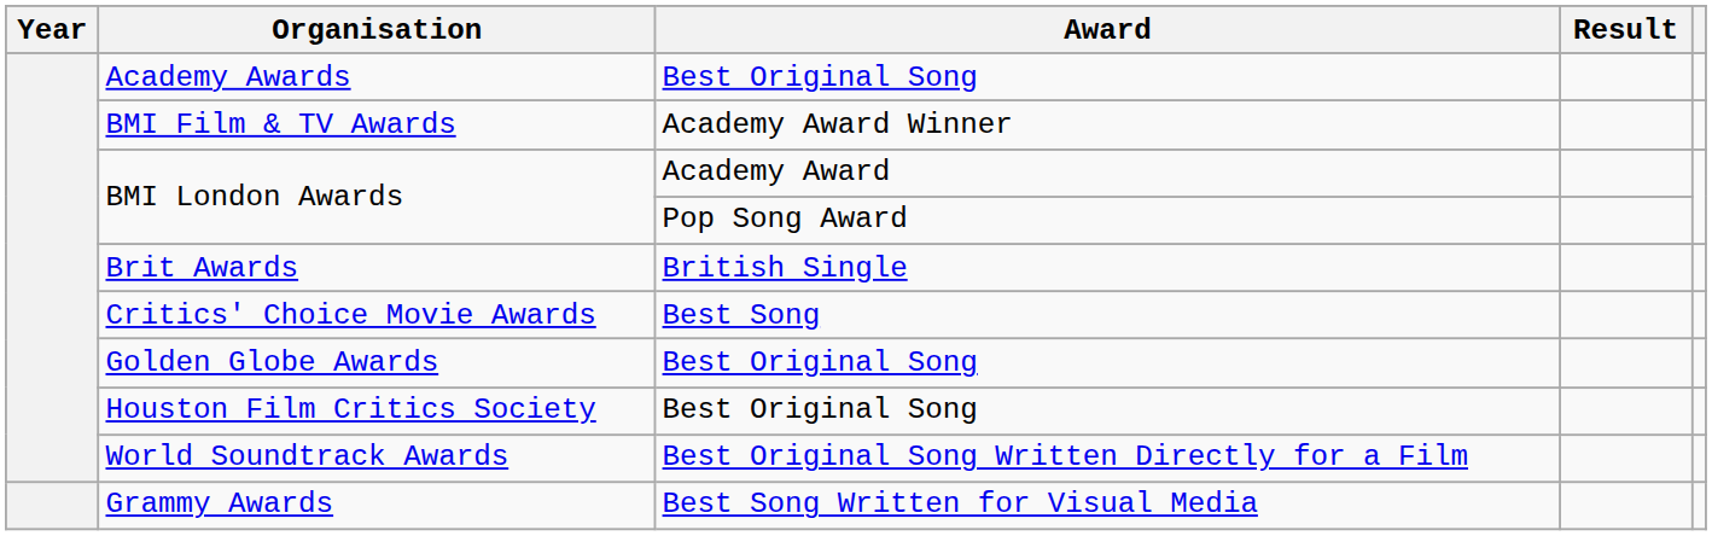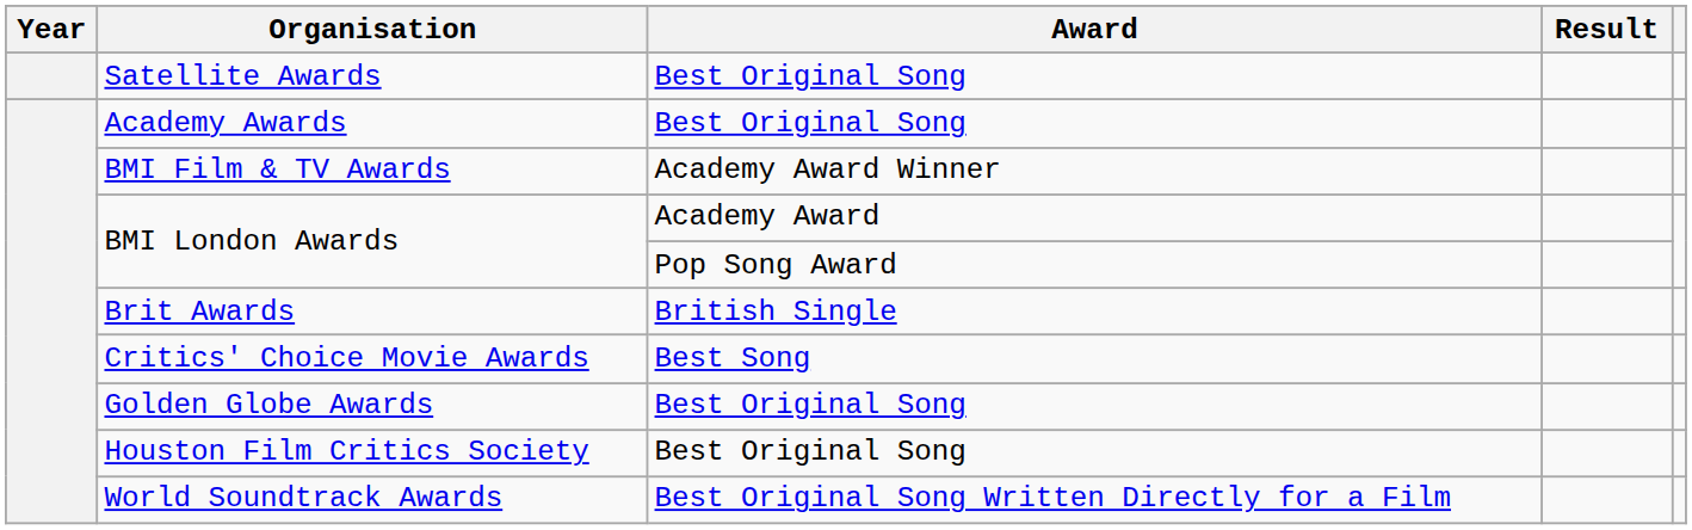 <table class="wikitable sortable plainrowheaders" style="width: 60%;">
 <tr>
 <th scope="col">Year</th>
 <th scope="col">Organisation</th>
 <th scope="col">Award</th>
 <th scope="col">Result</th>
 <th scope="col" class="unsortable"></th>
+</tr>
+<tr>
+<th rowspan="1" scope="row"></th>
+<td><a href='#'>Satellite Awards</a></td>
+<td><a href='#'>Best Original Song</a></td>
+<td></td>
+<td style="text-align:center;"></td>
 </tr>
 <tr>
 <th rowspan="9" scope="row"></th>
 <td><a href='#'>Academy Awards</a></td>
 <td><a href='#'>Best Original Song</a></td>
 <td></td>
 <td style="text-align:center;"></td>
 </tr>
 <tr>
 <td><a href='#'>BMI Film & TV Awards</a></td>
 <td>Academy Award Winner</td>
 <td></td>
 <td style="text-align:center;"></td>
 </tr>
 <tr>
 <td rowspan=2>BMI London Awards</td>
 <td>Academy Award</td>
 <td></td>
 <td rowspan="2" style="text-align:center;"></td>
 </tr>
 <tr>
 <td>Pop Song Award</td>
 <td></td>
 </tr>
 <tr>
 <td><a href='#'>Brit Awards</a></td>
 <td><a href='#'>British Single</a></td>
 <td></td>
 <td style="text-align:center;"></td>
 </tr>
 <tr>
 <td><a href='#'>Critics' Choice Movie Awards</a></td>
 <td><a href='#'>Best Song</a></td>
 <td></td>
 <td style="text-align:center;"></td>
 </tr>
 <tr>
 <td><a href='#'>Golden Globe Awards</a></td>
 <td><a href='#'>Best Original Song</a></td>
 <td></td>
 <td style="text-align:center;"></td>
 </tr>
 <tr>
 <td><a href='#'>Houston Film Critics Society</a></td>
 <td>Best Original Song</td>
 <td></td>
 <td style="text-align:center;"></td>
 </tr>
 <tr>
 <td><a href='#'>World Soundtrack Awards</a></td>
 <td><a href='#'>Best Original Song Written Directly for a Film</a></td>
 <td></td>
 <td style="text-align:center;"></td>
 </tr>
-<tr>
-<th rowspan="1" scope="row"></th>
-<td><a href='#'>Grammy Awards</a></td>
-<td><a href='#'>Best Song Written for Visual Media</a></td>
-<td></td>
-<td style="text-align:center;"></td>
-</tr>
 </table>
